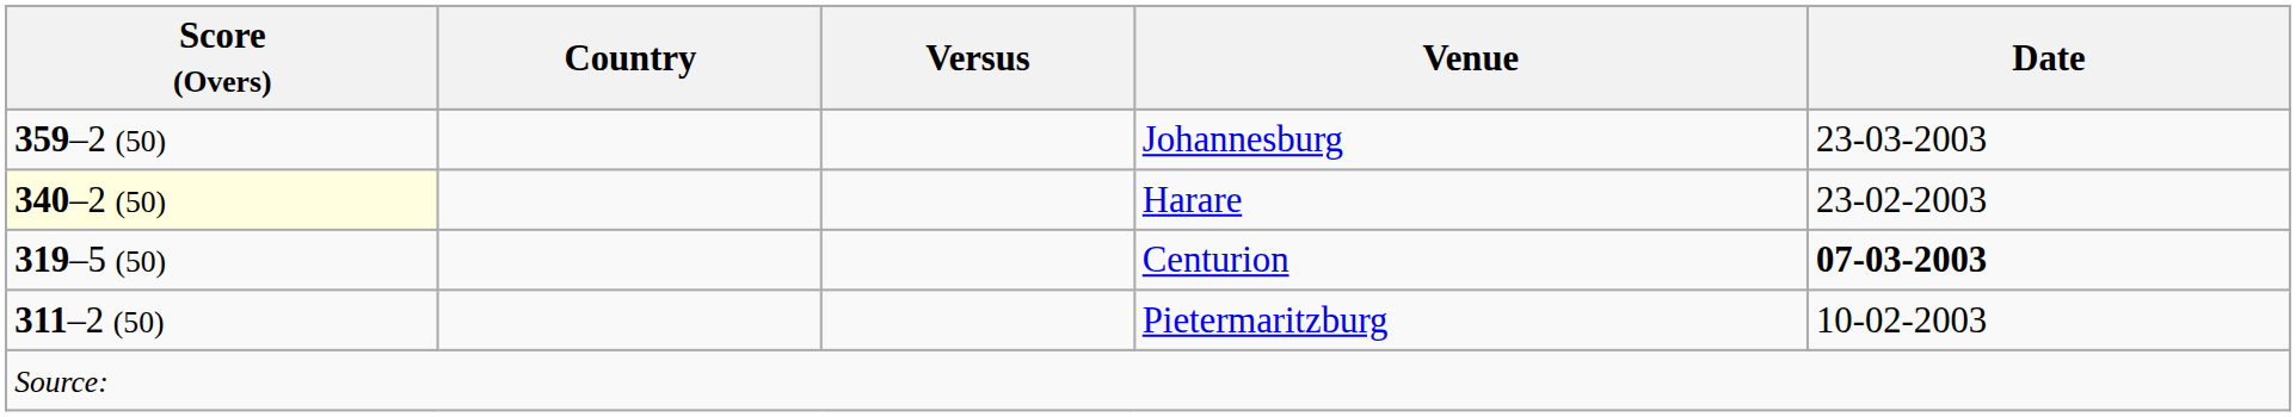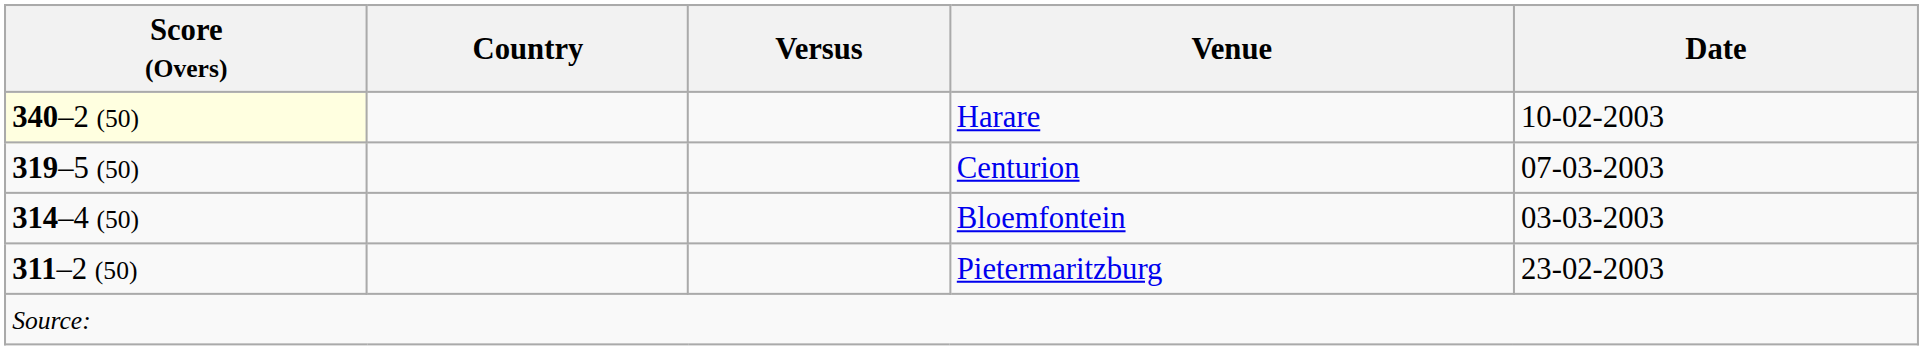 <table class="wikitable" style="font-size:95%;" width="75%">
 <tr>
 <th>Score <br><small>(Overs)</small></th>
 <th>Country</th>
 <th>Versus</th>
 <th>Venue</th>
 <th>Date</th>
 </tr>
 <tr>
-<td><strong>359</strong>–2 <small>(50)</small></td>
-<td></td>
-<td></td>
-<td><a href='#'>Johannesburg</a></td>
-<td>23-03-2003</td>
-</tr>
-<tr>
 <td style="background: lightyellow;"><strong>340</strong>–2 <small>(50)</small></td>
 <td></td>
 <td></td>
 <td><a href='#'>Harare</a></td>
-<td>23-02-2003</td>
+<td>10-02-2003</td>
 </tr>
 <tr>
 <td><strong>319</strong>–5 <small>(50)</small></td>
 <td></td>
 <td></td>
 <td><a href='#'>Centurion</a></td>
-<td><strong>07-03-2003</strong></td>
+<td>07-03-2003</td>
+</tr>
+<tr>
+<td><strong>314</strong>–4 <small>(50)</small></td>
+<td></td>
+<td></td>
+<td><a href='#'>Bloemfontein</a></td>
+<td>03-03-2003</td>
 </tr>
 <tr>
 <td><strong>311</strong>–2 <small>(50)</small></td>
 <td></td>
 <td></td>
 <td><a href='#'>Pietermaritzburg</a></td>
-<td>10-02-2003</td>
+<td>23-02-2003</td>
 </tr>
 <tr>
 <td colspan=5 align="left"><small><em>Source:  </em></small></td>
 </tr>
 </table>
